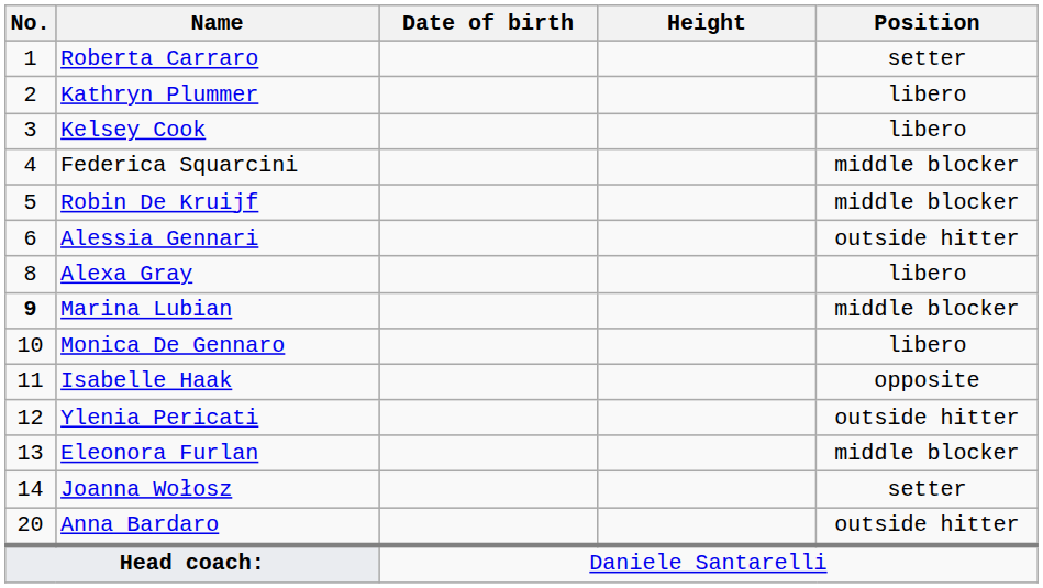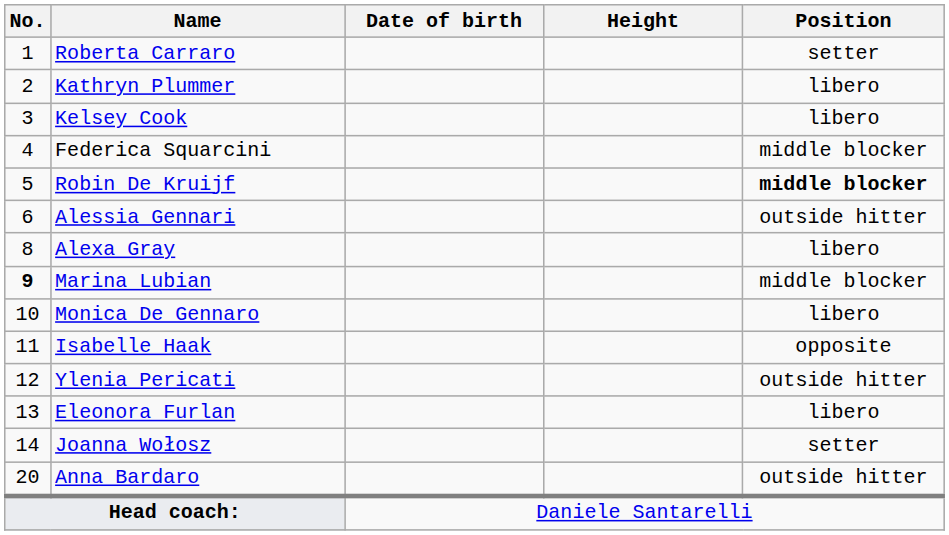 <table class="wikitable sortable" style="font-size:100%; text-align:center">
 <tr>
 <th>No.</th>
 <th style="width:15em">Name</th>
 <th style="width:10em">Date of birth</th>
 <th style="width:10em">Height</th>
 <th style="width:10em">Position</th>
 </tr>
 <tr>
 <td>1</td>
 <td align=left> <a href='#'>Roberta Carraro</a></td>
 <td align=right></td>
 <td></td>
 <td>setter</td>
 </tr>
 <tr>
 <td>2</td>
 <td align=left> <a href='#'>Kathryn Plummer</a></td>
 <td align=right></td>
 <td></td>
 <td>libero</td>
 </tr>
 <tr>
 <td>3</td>
 <td align=left> <a href='#'>Kelsey Cook</a></td>
 <td align=right></td>
 <td></td>
 <td>libero</td>
 </tr>
 <tr>
 <td>4</td>
 <td align=left> Federica Squarcini</td>
 <td align=right></td>
 <td></td>
 <td>middle blocker</td>
 </tr>
 <tr>
 <td>5</td>
 <td align=left> <a href='#'>Robin De Kruijf</a></td>
 <td align=right></td>
 <td></td>
-<td>middle blocker</td>
+<td><strong>middle blocker</strong></td>
 </tr>
 <tr>
 <td>6</td>
 <td align=left> <a href='#'>Alessia Gennari </a></td>
 <td align=right></td>
 <td></td>
 <td>outside hitter</td>
 </tr>
 <tr>
 <td>8</td>
 <td align=left> <a href='#'>Alexa Gray</a></td>
 <td align=right></td>
 <td></td>
 <td>libero</td>
 </tr>
 <tr>
 <td><strong>9</strong></td>
 <td align=left> <a href='#'>Marina Lubian</a></td>
 <td align=right></td>
 <td></td>
 <td>middle blocker</td>
 </tr>
 <tr>
 <td>10</td>
 <td align=left> <a href='#'>Monica De Gennaro</a></td>
 <td align=right></td>
 <td></td>
 <td>libero</td>
 </tr>
 <tr>
 <td>11</td>
 <td align=left> <a href='#'>Isabelle Haak</a></td>
 <td align=right></td>
 <td></td>
 <td>opposite</td>
 </tr>
 <tr>
 <td>12</td>
 <td align=left> <a href='#'>Ylenia Pericati</a></td>
 <td align=right></td>
 <td></td>
 <td>outside hitter</td>
 </tr>
 <tr>
 <td>13</td>
 <td align=left> <a href='#'>Eleonora Furlan</a></td>
 <td align=right></td>
 <td></td>
-<td>middle blocker</td>
+<td>libero</td>
 </tr>
 <tr>
 <td>14</td>
 <td align=left> <a href='#'>Joanna Wołosz</a></td>
 <td align=right></td>
 <td></td>
 <td>setter</td>
 </tr>
 <tr>
 <td>20</td>
 <td align=left> <a href='#'>Anna Bardaro</a></td>
 <td align=right></td>
 <td></td>
 <td>outside hitter</td>
 </tr>
 <tr style="border-top: 3px solid grey">
 <td colspan=2 style="background:#EAECF0"><strong>Head coach:</strong></td>
 <td colspan=3> <a href='#'>Daniele Santarelli</a></td>
 </tr>
 </table>
